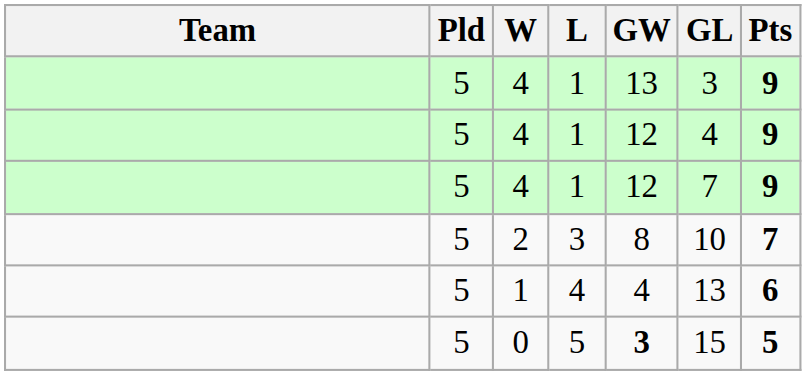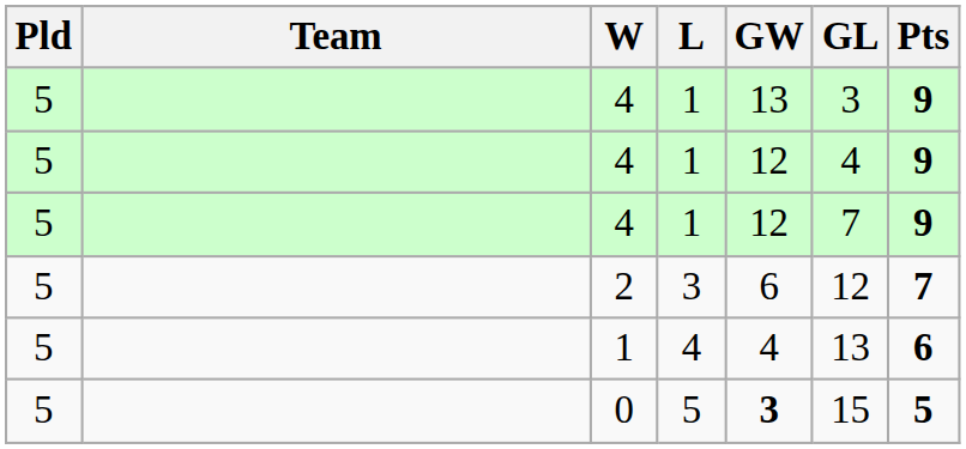 <table class="wikitable" style="text-align:center">
 <tr>
+<th width=20>Pld</th>
 <th width=200>Team</th>
-<th width=20>Pld</th>
 <th width=20>W</th>
 <th width=20>L</th>
 <th width=20>GW</th>
 <th width=20>GL</th>
 <th width=20>Pts</th>
 </tr>
 <tr bgcolor=ccffcc>
+<td>5</td>
 <td style="text-align:left;"></td>
-<td>5</td>
 <td>4</td>
 <td>1</td>
 <td>13</td>
 <td>3</td>
 <td><strong>9</strong></td>
 </tr>
 <tr bgcolor=ccffcc>
+<td>5</td>
 <td style="text-align:left;"></td>
-<td>5</td>
 <td>4</td>
 <td>1</td>
 <td>12</td>
 <td>4</td>
 <td><strong>9</strong></td>
 </tr>
 <tr bgcolor=ccffcc>
+<td>5</td>
 <td style="text-align:left;"></td>
-<td>5</td>
 <td>4</td>
 <td>1</td>
 <td>12</td>
 <td>7</td>
 <td><strong>9</strong></td>
 </tr>
 <tr>
+<td>5</td>
 <td style="text-align:left;"></td>
-<td>5</td>
 <td>2</td>
 <td>3</td>
-<td>8</td>
-<td>10</td>
+<td>6</td>
+<td>12</td>
 <td><strong>7</strong></td>
 </tr>
 <tr>
+<td>5</td>
 <td style="text-align:left;"></td>
-<td>5</td>
 <td>1</td>
 <td>4</td>
 <td>4</td>
 <td>13</td>
 <td><strong>6</strong></td>
 </tr>
 <tr>
+<td>5</td>
 <td style="text-align:left;"></td>
-<td>5</td>
 <td>0</td>
 <td>5</td>
 <td><strong>3</strong></td>
 <td>15</td>
 <td><strong>5</strong></td>
 </tr>
 </table>
